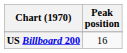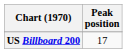 <table class="wikitable sortable plainrowheaders">
 <tr>
 <th scope="col">Chart (1970)</th>
 <th scope="col">Peak<br>position</th>
 </tr>
 <tr>
 </tr>
 <tr>
 </tr>
 <tr>
 </tr>
 <tr>
 <th scope="row">US <a href='#'><em>Billboard</em> 200</a></th>
-<td align="center">16</td>
+<td align="center">17</td>
 </tr>
 </table>
